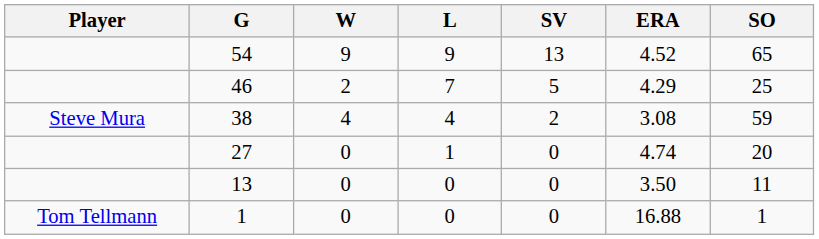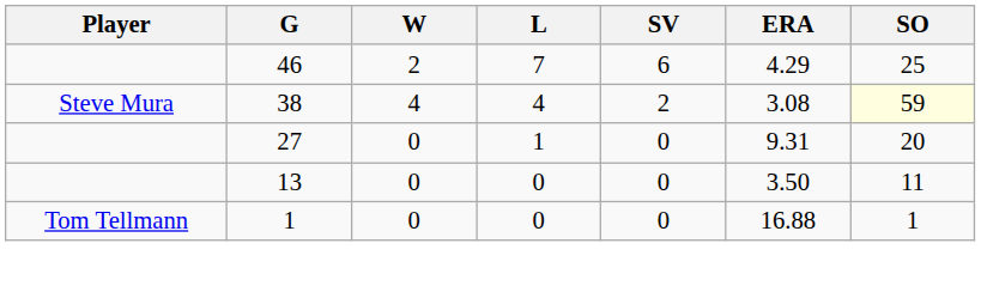 <table class="wikitable sortable">
 <tr>
 <th bgcolor="#DDDDFF" width="16%">Player</th>
 <th bgcolor="#DDDDFF" width="9%">G</th>
 <th bgcolor="#DDDDFF" width="9%">W</th>
 <th bgcolor="#DDDDFF" width="9%">L</th>
 <th bgcolor="#DDDDFF" width="9%">SV</th>
 <th bgcolor="#DDDDFF" width="9%">ERA</th>
 <th bgcolor="#DDDDFF" width="9%">SO</th>
 </tr>
 <tr align="center">
 <td></td>
-<td>54</td>
-<td>9</td>
-<td>9</td>
-<td>13</td>
-<td>4.52</td>
-<td>65</td>
-</tr>
-<tr align="center">
-<td></td>
 <td>46</td>
 <td>2</td>
 <td>7</td>
-<td>5</td>
+<td>6</td>
 <td>4.29</td>
 <td>25</td>
 </tr>
 <tr align=center>
 <td><a href='#'>Steve Mura</a></td>
 <td>38</td>
 <td>4</td>
 <td>4</td>
 <td>2</td>
 <td>3.08</td>
-<td>59</td>
+<td style="background: lightyellow;">59</td>
 </tr>
 <tr align=center>
 <td></td>
 <td>27</td>
 <td>0</td>
 <td>1</td>
 <td>0</td>
-<td>4.74</td>
+<td>9.31</td>
 <td>20</td>
 </tr>
 <tr align="center">
 <td></td>
 <td>13</td>
 <td>0</td>
 <td>0</td>
 <td>0</td>
 <td>3.50</td>
 <td>11</td>
 </tr>
 <tr align="center">
 <td><a href='#'>Tom Tellmann</a></td>
 <td>1</td>
 <td>0</td>
 <td>0</td>
 <td>0</td>
 <td>16.88</td>
 <td>1</td>
 </tr>
 </table>
